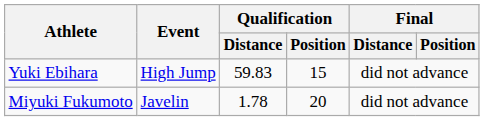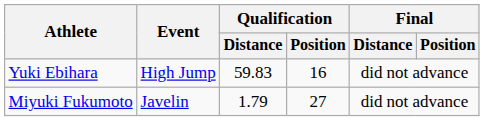 <table class=wikitable style="font-size:90%">
 <tr>
 <th rowspan="2">Athlete</th>
 <th rowspan="2">Event</th>
 <th colspan="2">Qualification</th>
 <th colspan="2">Final</th>
 </tr>
 <tr style="font-size:95%">
 <th>Distance</th>
 <th>Position</th>
 <th>Distance</th>
 <th>Position</th>
 </tr>
 <tr align=center>
 <td align=left><a href='#'>Yuki Ebihara</a></td>
 <td align=left><a href='#'>High Jump</a></td>
 <td>59.83</td>
-<td>15</td>
+<td>16</td>
 <td colspan=2>did not advance</td>
 </tr>
 <tr align=center>
 <td align=left><a href='#'>Miyuki Fukumoto</a></td>
 <td align=left><a href='#'>Javelin</a></td>
-<td>1.78</td>
-<td>20</td>
+<td>1.79</td>
+<td>27</td>
 <td colspan=2>did not advance</td>
 </tr>
 </table>
